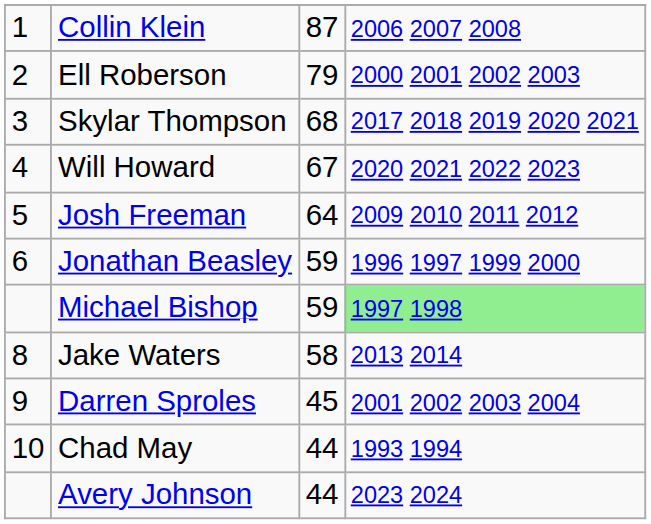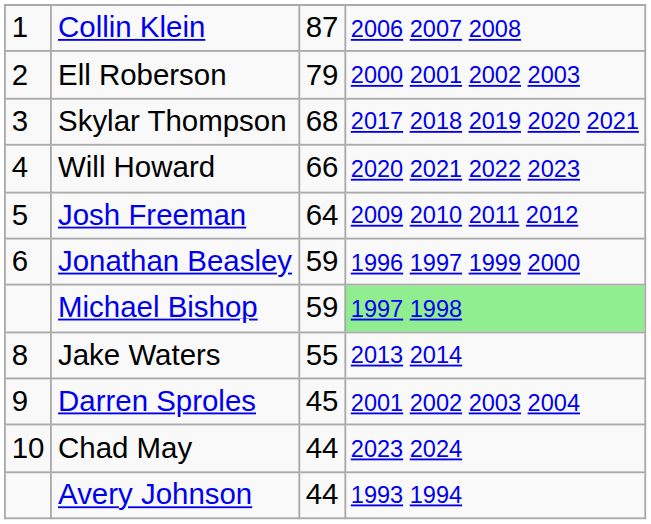 <table class="wikitable">
 <tr>
 </tr>
 <tr>
 <td>1</td>
 <td><a href='#'>Collin Klein</a></td>
 <td><abbr>87</abbr></td>
 <td style="font-size:80%;"><a href='#'>2006</a> <a href='#'>2007</a> <a href='#'>2008</a></td>
 </tr>
 <tr>
 <td>2</td>
 <td>Ell Roberson</td>
 <td><abbr>79</abbr></td>
 <td style="font-size:80%;"><a href='#'>2000</a> <a href='#'>2001</a> <a href='#'>2002</a> <a href='#'>2003</a></td>
 </tr>
 <tr>
 <td>3</td>
 <td>Skylar Thompson</td>
 <td><abbr>68</abbr></td>
 <td style="font-size:80%;"><a href='#'>2017</a> <a href='#'>2018</a> <a href='#'>2019</a> <a href='#'>2020</a> <a href='#'>2021</a></td>
 </tr>
 <tr>
 <td>4</td>
 <td>Will Howard</td>
-<td><abbr>67</abbr></td>
+<td><abbr>66</abbr></td>
 <td style="font-size:80%;"><a href='#'>2020</a> <a href='#'>2021</a> <a href='#'>2022</a> <a href='#'>2023</a></td>
 </tr>
 <tr>
 <td>5</td>
 <td><a href='#'>Josh Freeman</a></td>
 <td><abbr>64</abbr></td>
 <td style="font-size:80%;"><a href='#'>2009</a> <a href='#'>2010</a> <a href='#'>2011</a> <a href='#'>2012</a></td>
 </tr>
 <tr>
 <td>6</td>
 <td><a href='#'>Jonathan Beasley</a></td>
 <td><abbr>59</abbr></td>
 <td style="font-size:80%;"><a href='#'>1996</a> <a href='#'>1997</a> <a href='#'>1999</a> <a href='#'>2000</a></td>
 </tr>
 <tr>
 <td></td>
 <td><a href='#'>Michael Bishop</a></td>
 <td><abbr>59</abbr></td>
 <td style="background: lightgreen; font-size:80%;"><a href='#'>1997</a> <a href='#'>1998</a></td>
 </tr>
 <tr>
 <td>8</td>
 <td>Jake Waters</td>
-<td><abbr>58</abbr></td>
+<td><abbr>55</abbr></td>
 <td style="font-size:80%;"><a href='#'>2013</a> <a href='#'>2014</a></td>
 </tr>
 <tr>
 <td>9</td>
 <td><a href='#'>Darren Sproles</a></td>
 <td><abbr>45</abbr></td>
 <td style="font-size:80%;"><a href='#'>2001</a> <a href='#'>2002</a> <a href='#'>2003</a> <a href='#'>2004</a></td>
 </tr>
 <tr>
 <td>10</td>
 <td>Chad May</td>
 <td><abbr>44</abbr></td>
-<td style="font-size:80%;"><a href='#'>1993</a> <a href='#'>1994</a></td>
+<td style="font-size:80%;"><a href='#'>2023</a> <a href='#'>2024</a></td>
 </tr>
 <tr>
 <td></td>
 <td><a href='#'>Avery Johnson</a></td>
 <td><abbr>44</abbr></td>
-<td style="font-size:80%;"><a href='#'>2023</a> <a href='#'>2024</a></td>
+<td style="font-size:80%;"><a href='#'>1993</a> <a href='#'>1994</a></td>
 </tr>
 </table>
